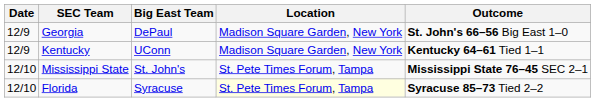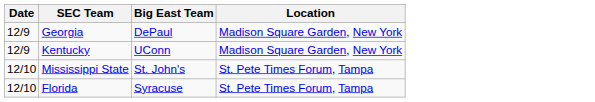 <table class="wikitable" border="1">
 <tr>
 <th>Date</th>
 <th>SEC Team</th>
 <th>Big East Team</th>
 <th>Location</th>
-<th>Outcome</th>
 </tr>
 <tr>
 <td>12/9</td>
 <td><a href='#'>Georgia</a></td>
 <td><a href='#'>DePaul</a></td>
 <td><a href='#'>Madison Square Garden</a>, <a href='#'>New York</a></td>
-<td><strong>St. John's 66–56</strong> Big East 1–0</td>
 </tr>
 <tr>
 <td>12/9</td>
 <td><a href='#'>Kentucky</a></td>
 <td><a href='#'>UConn</a></td>
 <td><a href='#'>Madison Square Garden</a>, <a href='#'>New York</a></td>
-<td><strong>Kentucky 64–61</strong> Tied 1–1</td>
 </tr>
 <tr>
 <td>12/10</td>
 <td><a href='#'>Mississippi State</a></td>
 <td><a href='#'>St. John's</a></td>
 <td><a href='#'>St. Pete Times Forum</a>, <a href='#'>Tampa</a></td>
-<td><strong>Mississippi State 76–45</strong> SEC 2–1</td>
 </tr>
 <tr>
 <td>12/10</td>
 <td><a href='#'>Florida</a></td>
 <td><a href='#'>Syracuse</a></td>
-<td style="background: lightyellow;"><a href='#'>St. Pete Times Forum</a>, <a href='#'>Tampa</a></td>
-<td><strong>Syracuse 85–73</strong> Tied 2–2</td>
+<td><a href='#'>St. Pete Times Forum</a>, <a href='#'>Tampa</a></td>
 </tr>
 </table>
